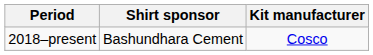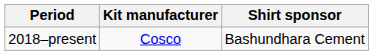 <table class="wikitable" style="text-align:center;margin-left:1em;float:center">
 <tr>
 <th>Period</th>
+<th>Kit manufacturer</th>
 <th>Shirt sponsor</th>
-<th>Kit manufacturer</th>
 </tr>
 <tr>
 <td>2018–present</td>
+<td><a href='#'>Cosco</a></td>
 <td>Bashundhara Cement</td>
-<td><a href='#'>Cosco</a></td>
 </tr>
 </table>
